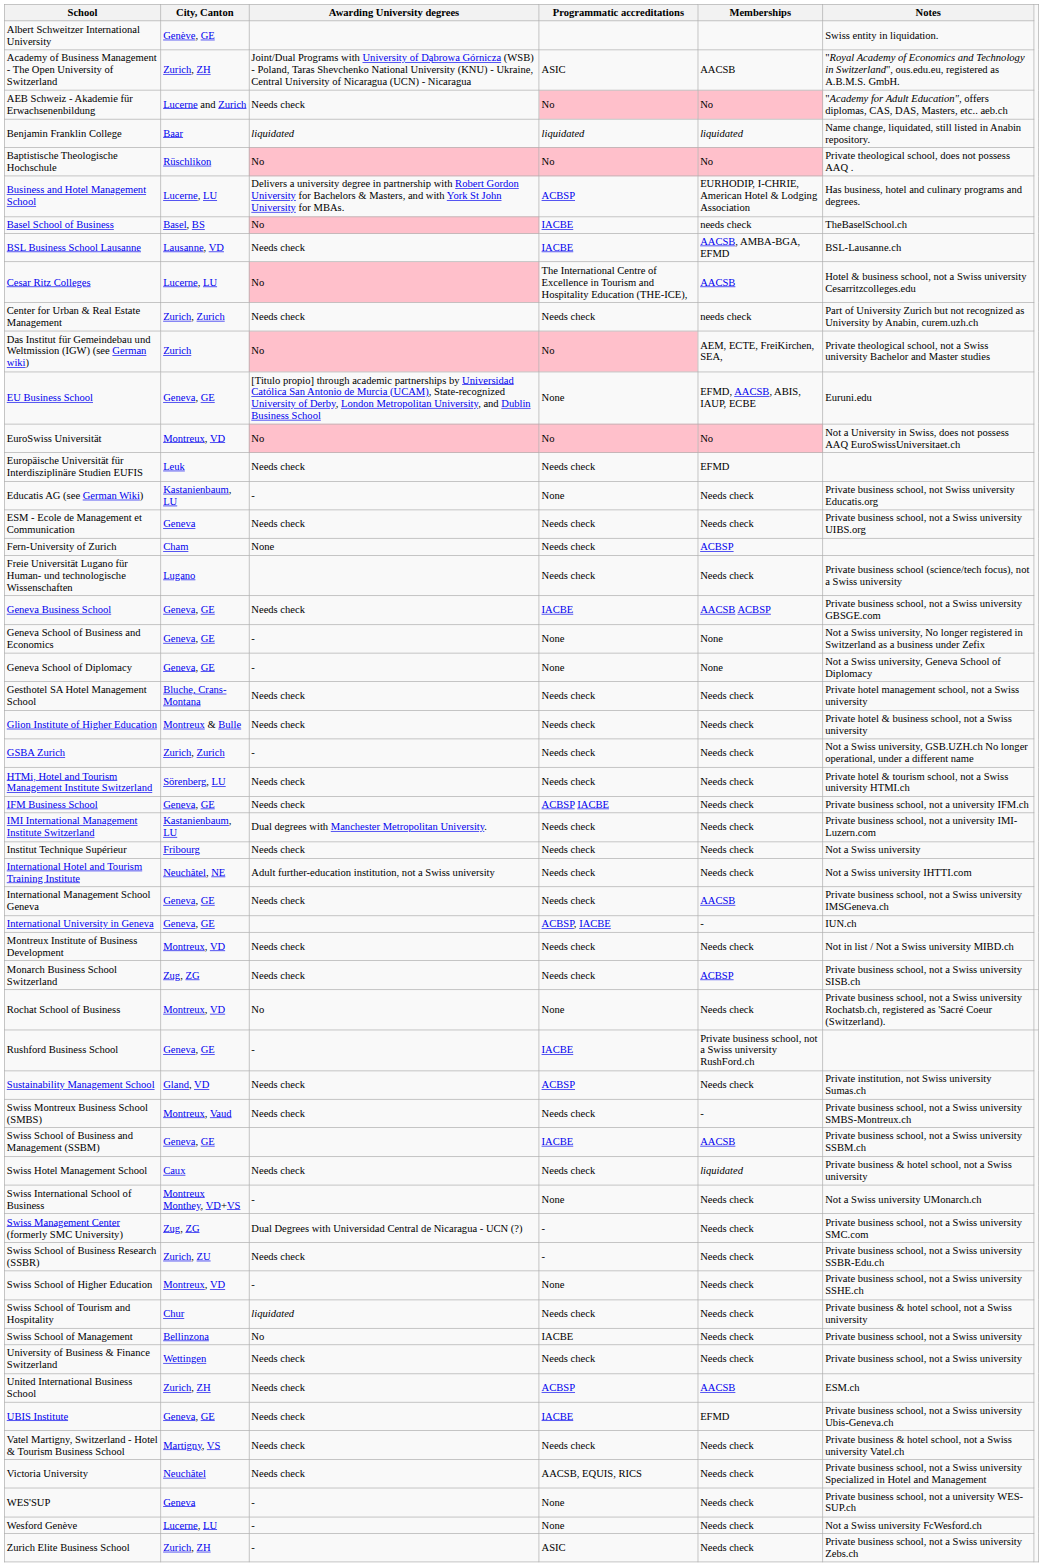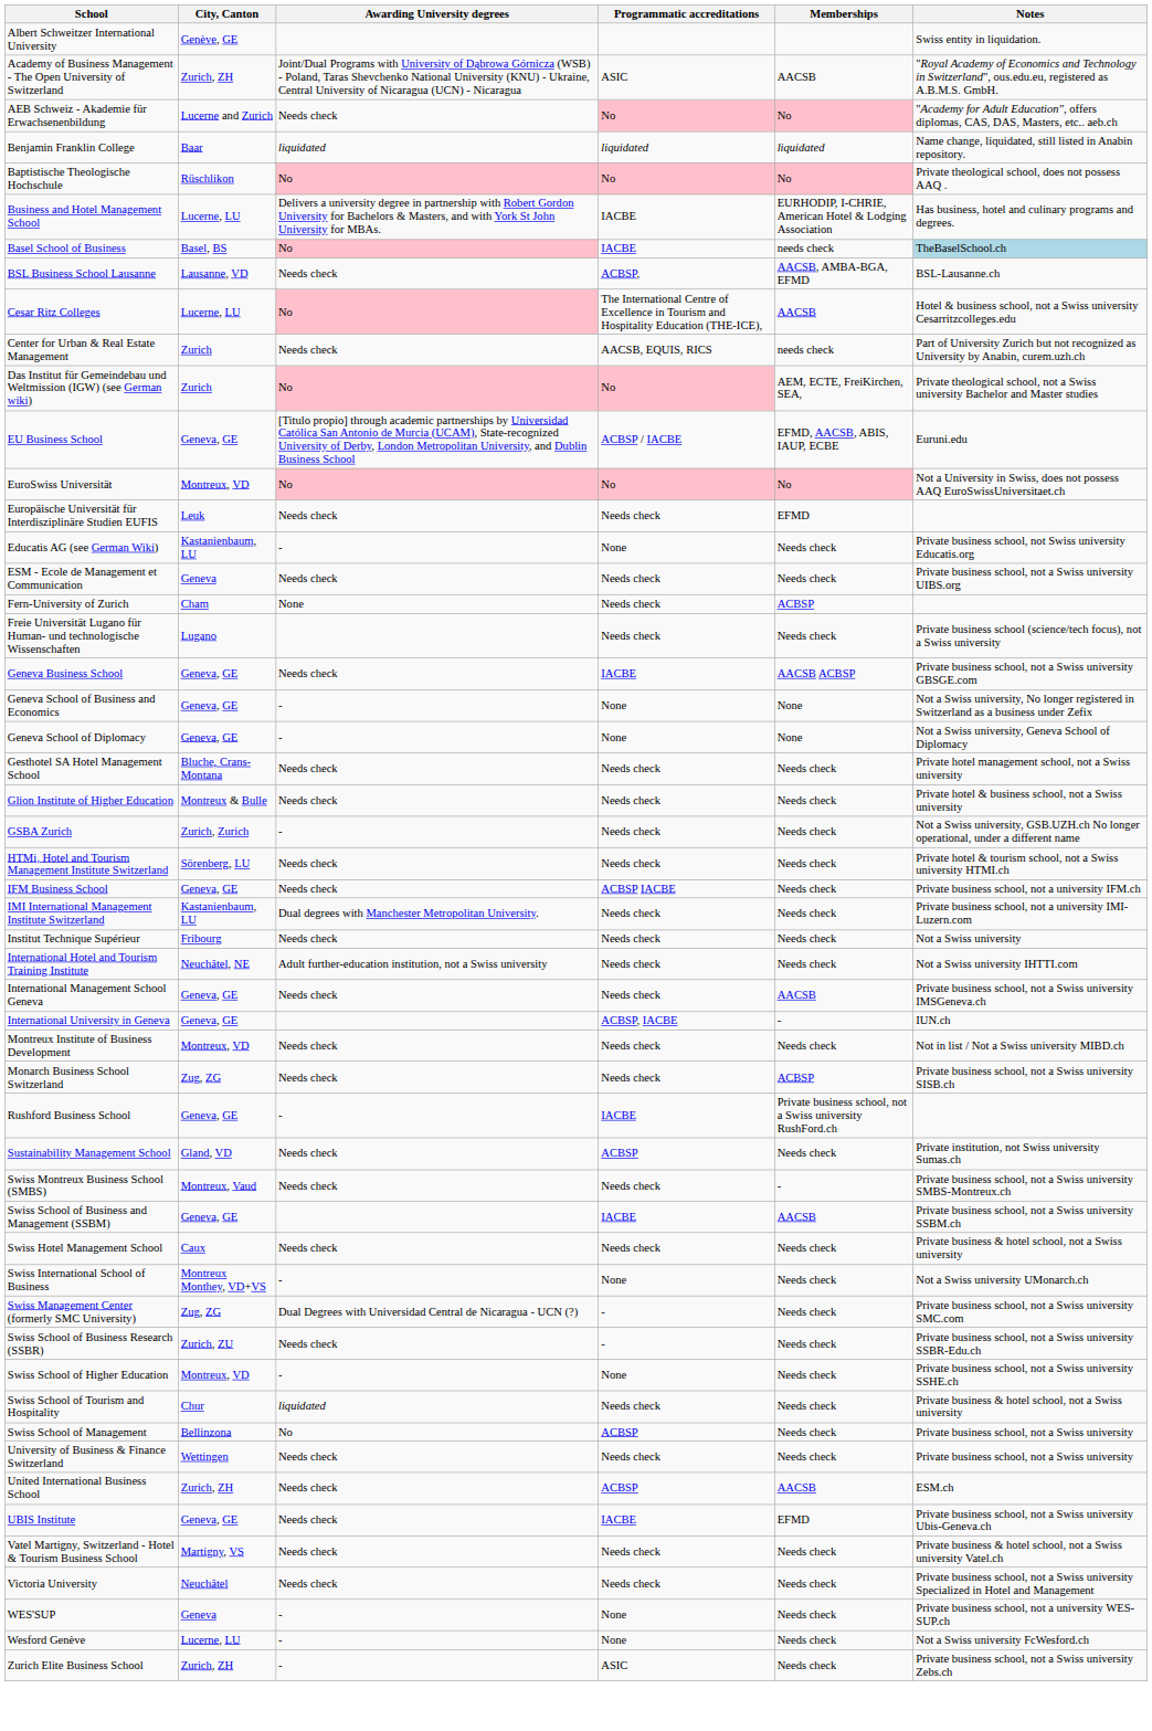 <table class="wikitable">
 <tr>
 <th>School</th>
 <th>City, Canton</th>
 <th>Awarding University degrees</th>
 <th>Programmatic accreditations</th>
 <th>Memberships</th>
 <th>Notes</th>
 </tr>
 <tr>
 <td>Albert Schweitzer International University</td>
 <td><a href='#'>Genève</a>, <a href='#'>GE</a></td>
 <td></td>
 <td></td>
 <td></td>
 <td>Swiss entity in liquidation.</td>
 </tr>
 <tr>
 <td>Academy of Business Management - The Open University of Switzerland</td>
 <td><a href='#'>Zurich</a>, <a href='#'>ZH</a></td>
 <td>Joint/Dual Programs with <a href='#'>University of Dąbrowa Górnicza</a> (WSB) - Poland, Taras Shevchenko National University (KNU) - Ukraine, Central University of Nicaragua (UCN) - Nicaragua</td>
 <td>ASIC</td>
 <td>AACSB</td>
 <td>"<em>Royal Academy of Economics and Technology in Switzerland</em>", ous.edu.eu, registered as A.B.M.S. GmbH.</td>
 </tr>
 <tr>
 <td>AEB Schweiz - Akademie für Erwachsenenbildung</td>
 <td><a href='#'>Lucerne</a> and <a href='#'>Zurich</a></td>
 <td>Needs check</td>
 <td style="background: pink">No</td>
 <td style="background: pink">No</td>
 <td>"<em>Academy for Adult Education",</em> offers diplomas, CAS, DAS, Masters, etc.. aeb.ch</td>
 </tr>
 <tr>
 <td>Benjamin Franklin College</td>
 <td><a href='#'>Baar</a></td>
 <td><em>liquidated</em></td>
 <td><em>liquidated</em></td>
 <td><em>liquidated</em></td>
 <td>Name change, liquidated, still listed in Anabin repository.</td>
 </tr>
 <tr>
 <td>Baptistische Theologische Hochschule</td>
 <td><a href='#'>Rüschlikon</a></td>
 <td style="background: pink">No</td>
 <td style="background: pink">No</td>
 <td style="background: pink">No</td>
 <td>Private theological school, does not possess AAQ .</td>
 </tr>
 <tr>
 <td><a href='#'>Business and Hotel Management School</a></td>
 <td><a href='#'>Lucerne</a>, <a href='#'>LU</a></td>
 <td>Delivers a university degree in partnership with <a href='#'>Robert Gordon University</a> for Bachelors & Masters, and with <a href='#'>York St John University</a> for MBAs.</td>
-<td><a href='#'>ACBSP</a></td>
+<td>IACBE</td>
 <td>EURHODIP, I-CHRIE, American Hotel & Lodging Association</td>
 <td>Has business, hotel and culinary programs and degrees.</td>
 </tr>
 <tr>
 <td><a href='#'>Basel School of Business</a></td>
 <td><a href='#'>Basel</a>, <a href='#'>BS</a></td>
 <td style="background: pink">No</td>
 <td><a href='#'>IACBE</a></td>
 <td>needs check</td>
-<td>TheBaselSchool.ch</td>
+<td style="background: lightblue;">TheBaselSchool.ch</td>
 </tr>
 <tr>
 <td><a href='#'>BSL Business School Lausanne</a></td>
 <td><a href='#'>Lausanne</a>, <a href='#'>VD</a></td>
 <td>Needs check</td>
-<td><a href='#'>IACBE</a></td>
+<td><a href='#'>ACBSP</a>,</td>
 <td><a href='#'>AACSB</a>, AMBA-BGA, EFMD</td>
 <td>BSL-Lausanne.ch</td>
 </tr>
 <tr>
 <td><a href='#'>Cesar Ritz Colleges</a></td>
 <td><a href='#'>Lucerne</a>, <a href='#'>LU</a></td>
 <td style="background: pink">No</td>
 <td>The International Centre of Excellence in Tourism and Hospitality Education (THE-ICE),</td>
 <td><a href='#'>AACSB</a></td>
 <td>Hotel & business school, not a Swiss university Cesarritzcolleges.edu</td>
 </tr>
 <tr>
 <td>Center for Urban & Real Estate Management</td>
-<td><a href='#'>Zurich</a>, <a href='#'>Zurich</a></td>
+<td><a href='#'>Zurich</a></td>
 <td>Needs check</td>
-<td>Needs check</td>
+<td>AACSB, EQUIS, RICS</td>
 <td>needs check</td>
 <td>Part of University Zurich but not recognized as University by Anabin, curem.uzh.ch</td>
 </tr>
 <tr>
 <td>Das Institut für Gemeindebau und Weltmission (IGW) (see <a href='#'>German wiki</a>)</td>
 <td><a href='#'>Zurich</a></td>
 <td style="background: pink">No</td>
 <td style="background: pink">No</td>
 <td>AEM, ECTE, FreiKirchen, SEA,</td>
 <td>Private theological school, not a Swiss university Bachelor and Master studies</td>
 </tr>
 <tr>
 <td><a href='#'>EU Business School</a></td>
 <td><a href='#'>Geneva</a>, <a href='#'>GE</a></td>
 <td>[Titulo propio] through academic partnerships by <a href='#'> Universidad Católica San Antonio de Murcia (UCAM)</a>, State-recognized <a href='#'>University of Derby</a>, <a href='#'>London Metropolitan University</a>, and <a href='#'>Dublin Business School</a></td>
-<td>None</td>
+<td><a href='#'>ACBSP</a> /  <a href='#'>IACBE</a></td>
 <td>EFMD, <a href='#'>AACSB</a>, ABIS, IAUP, ECBE</td>
 <td>Euruni.edu</td>
 </tr>
 <tr>
 <td>EuroSwiss Universität</td>
 <td><a href='#'>Montreux</a>, <a href='#'>VD</a></td>
 <td style="background: pink">No</td>
 <td style="background: pink">No</td>
 <td style="background: pink">No</td>
 <td>Not a University in Swiss, does not possess AAQ EuroSwissUniversitaet.ch</td>
 </tr>
 <tr>
 <td>Europäische Universität für Interdisziplinäre Studien EUFIS</td>
 <td><a href='#'>Leuk</a></td>
 <td>Needs check</td>
 <td>Needs check</td>
 <td>EFMD</td>
 <td></td>
 </tr>
 <tr>
 <td>Educatis AG (see <a href='#'>German Wiki</a>)</td>
 <td><a href='#'>Kastanienbaum</a>, <a href='#'>LU</a></td>
 <td>-</td>
 <td>None</td>
 <td>Needs check</td>
 <td>Private business school, not Swiss university Educatis.org</td>
 </tr>
 <tr>
 <td>ESM - Ecole de Management et Communication</td>
 <td><a href='#'>Geneva</a></td>
 <td>Needs check</td>
 <td>Needs check</td>
 <td>Needs check</td>
 <td>Private business school, not a Swiss university UIBS.org</td>
 </tr>
 <tr>
 <td>Fern-University of Zurich</td>
 <td><a href='#'>Cham</a></td>
 <td>None</td>
 <td>Needs check</td>
 <td><a href='#'>ACBSP</a> </td>
 <td></td>
 </tr>
 <tr>
 <td>Freie Universität Lugano für Human- und technologische Wissenschaften</td>
 <td><a href='#'>Lugano</a></td>
 <td></td>
 <td>Needs check</td>
 <td>Needs check</td>
 <td>Private business school (science/tech focus), not a Swiss university</td>
 </tr>
 <tr>
 <td><a href='#'>Geneva Business School</a></td>
 <td><a href='#'>Geneva</a>, <a href='#'>GE</a></td>
 <td>Needs check</td>
 <td><a href='#'>IACBE</a></td>
 <td><a href='#'>AACSB</a> <a href='#'>ACBSP</a></td>
 <td>Private business school, not a Swiss university GBSGE.com</td>
 </tr>
 <tr>
 <td>Geneva School of Business and Economics</td>
 <td><a href='#'>Geneva</a>, <a href='#'>GE</a></td>
 <td>-</td>
 <td>None</td>
 <td>None</td>
 <td>Not a Swiss university, No longer registered in Switzerland as a business under Zefix</td>
 </tr>
 <tr>
 <td>Geneva School of Diplomacy</td>
 <td><a href='#'>Geneva</a>, <a href='#'>GE</a></td>
 <td>-</td>
 <td>None</td>
 <td>None</td>
 <td>Not a Swiss university, Geneva School of Diplomacy </td>
 </tr>
 <tr>
 <td>Gesthotel SA Hotel Management School</td>
 <td><a href='#'>Bluche, Crans-Montana</a></td>
 <td>Needs check</td>
 <td>Needs check</td>
 <td>Needs check</td>
 <td>Private hotel management school, not a Swiss university</td>
 </tr>
 <tr>
 <td><a href='#'>Glion Institute of Higher Education</a></td>
 <td><a href='#'>Montreux</a> & <a href='#'>Bulle</a></td>
 <td>Needs check</td>
 <td>Needs check</td>
 <td>Needs check</td>
 <td>Private hotel & business school, not a Swiss university</td>
 </tr>
 <tr>
 <td><a href='#'>GSBA Zurich</a></td>
 <td><a href='#'>Zurich</a>, <a href='#'>Zurich</a></td>
 <td>-</td>
 <td>Needs check</td>
 <td>Needs check</td>
 <td>Not a Swiss university, GSB.UZH.ch No longer operational, under a different name</td>
 </tr>
 <tr>
 <td><a href='#'>HTMi, Hotel and Tourism Management Institute Switzerland</a></td>
 <td><a href='#'>Sörenberg</a>, <a href='#'>LU</a></td>
 <td>Needs check</td>
 <td>Needs check</td>
 <td>Needs check</td>
 <td>Private hotel & tourism school, not a Swiss university HTMI.ch</td>
 </tr>
 <tr>
 <td><a href='#'>IFM Business School</a></td>
 <td><a href='#'>Geneva</a>, <a href='#'>GE</a></td>
 <td>Needs check</td>
 <td><a href='#'>ACBSP</a> <a href='#'>IACBE</a></td>
 <td>Needs check</td>
 <td>Private business school, not a university IFM.ch</td>
 </tr>
 <tr>
 <td><a href='#'>IMI International Management Institute Switzerland</a></td>
 <td><a href='#'>Kastanienbaum</a>, <a href='#'>LU</a></td>
 <td>Dual degrees with <a href='#'>Manchester Metropolitan University</a>.</td>
 <td>Needs check</td>
 <td>Needs check</td>
 <td>Private business school, not a university IMI-Luzern.com</td>
 </tr>
 <tr>
 <td>Institut Technique Supérieur</td>
 <td><a href='#'>Fribourg</a></td>
 <td>Needs check</td>
 <td>Needs check</td>
 <td>Needs check</td>
 <td>Not a Swiss university</td>
 </tr>
 <tr>
 <td><a href='#'>International Hotel and Tourism Training Institute</a></td>
 <td><a href='#'>Neuchâtel</a>, <a href='#'>NE</a></td>
 <td>Adult further-education institution, not a Swiss university</td>
 <td>Needs check</td>
 <td>Needs check</td>
 <td>Not a Swiss university IHTTI.com</td>
 </tr>
 <tr>
 <td>International Management School Geneva</td>
 <td><a href='#'>Geneva</a>, <a href='#'>GE</a></td>
 <td>Needs check</td>
 <td>Needs check</td>
 <td><a href='#'>AACSB</a></td>
 <td>Private business school, not a Swiss university IMSGeneva.ch</td>
 </tr>
 <tr>
 <td><a href='#'>International University in Geneva</a></td>
 <td><a href='#'>Geneva</a>, <a href='#'>GE</a></td>
 <td></td>
 <td><a href='#'>ACBSP</a>, <a href='#'>IACBE</a></td>
 <td>-</td>
 <td>IUN.ch</td>
 </tr>
 <tr>
 <td>Montreux Institute of Business Development</td>
 <td><a href='#'>Montreux</a>, <a href='#'>VD</a></td>
 <td>Needs check</td>
 <td>Needs check</td>
 <td>Needs check</td>
 <td>Not in list / Not a Swiss university MIBD.ch</td>
 </tr>
 <tr>
 <td>Monarch Business School Switzerland</td>
 <td><a href='#'>Zug</a>, <a href='#'>ZG</a></td>
 <td>Needs check</td>
 <td>Needs check</td>
 <td><a href='#'>ACBSP</a> </td>
 <td>Private business school, not a Swiss university SISB.ch</td>
 </tr>
 <tr>
-<td>Rochat School of Business</td>
-<td><a href='#'>Montreux</a>, <a href='#'>VD</a></td>
-<td>No</td>
-<td>None</td>
-<td>Needs check</td>
-<td>Private business school, not a Swiss university Rochatsb.ch, registered as 'Sacré Coeur (Switzerland).</td>
-<td></td>
-</tr>
-<tr>
 <td>Rushford Business School</td>
 <td><a href='#'>Geneva</a>, <a href='#'>GE</a></td>
 <td>-</td>
 <td><a href='#'>IACBE</a>  </td>
 <td>Private business school, not a Swiss university RushFord.ch</td>
 <td></td>
 </tr>
 <tr>
 <td><a href='#'>Sustainability Management School</a></td>
 <td><a href='#'>Gland</a>, <a href='#'>VD</a></td>
 <td>Needs check</td>
 <td><a href='#'>ACBSP</a></td>
 <td>Needs check</td>
 <td>Private institution, not Swiss university Sumas.ch</td>
 </tr>
 <tr>
 <td>Swiss Montreux Business School (SMBS)</td>
 <td><a href='#'>Montreux</a>, <a href='#'>Vaud</a></td>
 <td>Needs check</td>
 <td>Needs check</td>
 <td>-</td>
 <td>Private business school, not a Swiss university SMBS-Montreux.ch</td>
 </tr>
 <tr>
 <td>Swiss School of Business and Management (SSBM)</td>
 <td><a href='#'>Geneva</a>, <a href='#'>GE</a></td>
 <td></td>
 <td><a href='#'>IACBE</a></td>
 <td><a href='#'>AACSB</a></td>
 <td>Private business school, not a Swiss university SSBM.ch</td>
 </tr>
 <tr>
 <td>Swiss Hotel Management School</td>
 <td><a href='#'>Caux</a></td>
 <td>Needs check</td>
 <td>Needs check</td>
-<td><em>liquidated</em></td>
+<td>Needs check</td>
 <td>Private business & hotel school, not a Swiss university</td>
 </tr>
 <tr>
 <td>Swiss International School of Business</td>
 <td><a href='#'>Montreux</a> <a href='#'>Monthey</a>, <a href='#'>VD</a>+<a href='#'>VS</a></td>
 <td>-</td>
 <td>None</td>
 <td>Needs check</td>
 <td>Not a Swiss university UMonarch.ch</td>
 </tr>
 <tr>
 <td><a href='#'>Swiss Management Center</a> (formerly SMC University)</td>
 <td><a href='#'>Zug</a>, <a href='#'>ZG</a></td>
 <td>Dual Degrees with Universidad Central de Nicaragua - UCN (?)</td>
 <td>-</td>
 <td>Needs check</td>
 <td>Private business school, not a Swiss university SMC.com</td>
 </tr>
 <tr>
 <td>Swiss School of Business Research (SSBR)</td>
 <td><a href='#'>Zurich</a>, <a href='#'>ZU</a></td>
 <td>Needs check</td>
 <td>-</td>
 <td>Needs check</td>
 <td>Private business school, not a Swiss university SSBR-Edu.ch</td>
 </tr>
 <tr>
 <td>Swiss School of Higher Education</td>
 <td><a href='#'>Montreux</a>, <a href='#'>VD</a></td>
 <td>-</td>
 <td>None</td>
 <td>Needs check</td>
 <td>Private business school, not a Swiss university SSHE.ch</td>
 </tr>
 <tr>
 <td>Swiss School of Tourism and Hospitality</td>
 <td><a href='#'>Chur</a></td>
 <td><em>liquidated</em></td>
 <td>Needs check</td>
 <td>Needs check</td>
 <td>Private business & hotel school, not a Swiss university</td>
 </tr>
 <tr>
 <td>Swiss School of Management</td>
 <td><a href='#'>Bellinzona</a></td>
 <td>No</td>
-<td>IACBE</td>
+<td><a href='#'>ACBSP</a></td>
 <td>Needs check</td>
 <td>Private business school, not a Swiss university </td>
 </tr>
 <tr>
 <td>University of Business & Finance Switzerland</td>
 <td><a href='#'>Wettingen</a></td>
 <td>Needs check</td>
 <td>Needs check</td>
 <td>Needs check</td>
 <td>Private business school, not a Swiss university</td>
 </tr>
 <tr>
 <td>United International Business School</td>
 <td><a href='#'>Zurich</a>, <a href='#'>ZH</a></td>
 <td>Needs check</td>
 <td><a href='#'>ACBSP</a></td>
 <td><a href='#'>AACSB</a></td>
 <td>ESM.ch</td>
 </tr>
 <tr>
 <td><a href='#'>UBIS Institute</a></td>
 <td><a href='#'>Geneva</a>, <a href='#'>GE</a></td>
 <td>Needs check</td>
 <td><a href='#'>IACBE</a></td>
 <td>EFMD</td>
 <td>Private business school, not a Swiss university Ubis-Geneva.ch</td>
 </tr>
 <tr>
 <td>Vatel Martigny, Switzerland - Hotel & Tourism Business School</td>
 <td><a href='#'>Martigny</a>, <a href='#'>VS</a></td>
 <td>Needs check</td>
 <td>Needs check</td>
 <td>Needs check</td>
 <td>Private business & hotel school, not a Swiss university Vatel.ch</td>
 </tr>
 <tr>
 <td>Victoria University</td>
 <td><a href='#'>Neuchâtel</a></td>
 <td>Needs check</td>
-<td>AACSB, EQUIS, RICS</td>
+<td>Needs check</td>
 <td>Needs check</td>
 <td>Private business school, not a Swiss university Specialized in Hotel and Management</td>
 </tr>
 <tr>
 <td>WES'SUP</td>
 <td><a href='#'>Geneva</a></td>
 <td>-</td>
 <td>None</td>
 <td>Needs check</td>
 <td>Private business school, not a university WES-SUP.ch</td>
 </tr>
 <tr>
 <td>Wesford Genève</td>
 <td><a href='#'>Lucerne</a>, <a href='#'>LU</a></td>
 <td>-</td>
 <td>None</td>
 <td>Needs check</td>
 <td>Not a Swiss university FcWesford.ch</td>
 </tr>
 <tr>
 <td>Zurich Elite Business School</td>
 <td><a href='#'>Zurich</a>, <a href='#'>ZH</a></td>
 <td>-</td>
 <td>ASIC</td>
 <td>Needs check</td>
 <td>Private business school, not a Swiss university Zebs.ch</td>
 </tr>
 </table>
